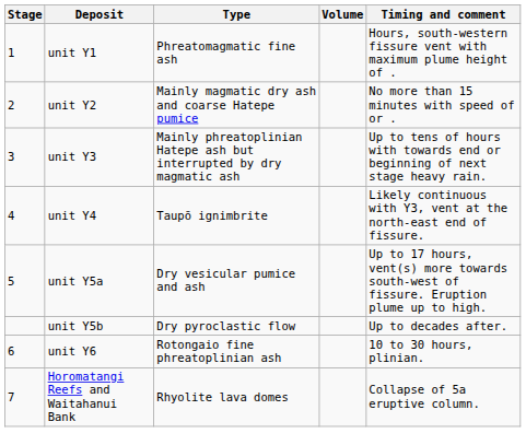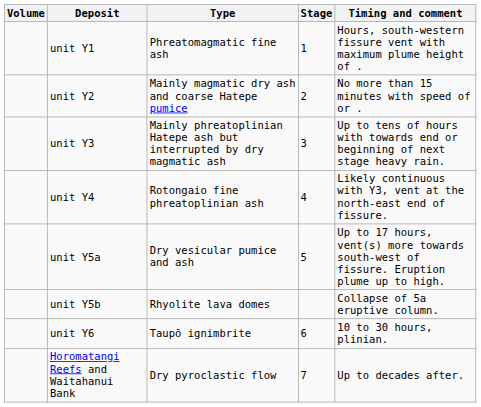 <table class="wikitable sortable" width=66%>
 <tr>
-<th>Stage</th>
+<th>Volume</th>
 <th>Deposit</th>
 <th>Type</th>
-<th>Volume</th>
+<th>Stage</th>
 <th>Timing and comment</th>
 </tr>
 <tr>
-<td>1</td>
+<td></td>
 <td>unit Y1</td>
 <td>Phreatomagmatic fine ash</td>
-<td></td>
+<td>1</td>
 <td>Hours, south-western fissure vent with maximum plume height of .</td>
 </tr>
 <tr>
-<td>2</td>
+<td></td>
 <td>unit Y2</td>
 <td>Mainly magmatic dry ash and coarse Hatepe <a href='#'>pumice</a></td>
-<td></td>
+<td>2</td>
 <td>No more than 15 minutes with speed of  or .</td>
 </tr>
 <tr>
-<td>3</td>
+<td></td>
 <td>unit Y3</td>
 <td>Mainly phreatoplinian Hatepe ash but interrupted by dry magmatic ash</td>
-<td></td>
+<td>3</td>
 <td>Up to tens of hours with towards end or beginning of next stage heavy rain.</td>
 </tr>
 <tr>
+<td></td>
+<td>unit Y4</td>
+<td>Rotongaio fine phreatoplinian ash</td>
 <td>4</td>
-<td>unit Y4</td>
-<td>Taupō ignimbrite</td>
-<td></td>
 <td>Likely continuous with Y3, vent at the north-east end of fissure.</td>
 </tr>
 <tr>
-<td>5</td>
+<td></td>
 <td>unit Y5a</td>
 <td>Dry vesicular pumice and ash</td>
-<td></td>
+<td>5</td>
 <td>Up to 17 hours, vent(s) more towards south-west of fissure.  Eruption plume up to  high.</td>
 </tr>
 <tr>
 <td></td>
 <td>unit Y5b</td>
-<td>Dry pyroclastic flow</td>
-<td></td>
-<td>Up to decades after.</td>
-</tr>
-<tr>
-<td>6</td>
-<td>unit Y6</td>
-<td>Rotongaio fine phreatoplinian ash</td>
-<td></td>
-<td>10 to 30 hours, plinian.</td>
-</tr>
-<tr>
-<td>7</td>
-<td><a href='#'>Horomatangi Reefs</a> and Waitahanui Bank</td>
 <td>Rhyolite lava domes</td>
 <td></td>
 <td>Collapse of 5a eruptive column.</td>
 </tr>
+<tr>
+<td></td>
+<td>unit Y6</td>
+<td>Taupō ignimbrite</td>
+<td>6</td>
+<td>10 to 30 hours, plinian.</td>
+</tr>
+<tr>
+<td></td>
+<td><a href='#'>Horomatangi Reefs</a> and Waitahanui Bank</td>
+<td>Dry pyroclastic flow</td>
+<td>7</td>
+<td>Up to decades after.</td>
+</tr>
 </table>
